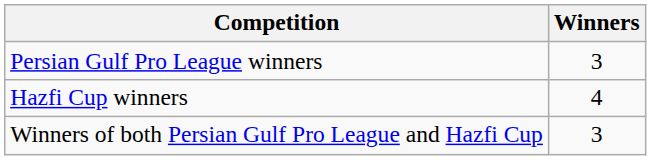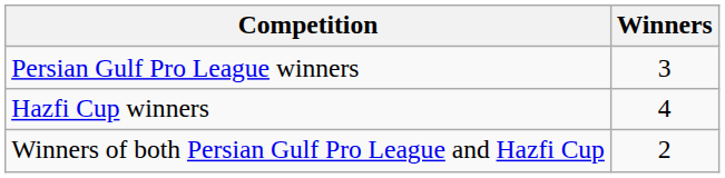 <table class="wikitable sortable">
 <tr style="background:#efefef;">
 <th>Competition</th>
 <th>Winners</th>
 </tr>
 <tr>
 <td><a href='#'>Persian Gulf Pro League</a> winners</td>
 <td align=center>3</td>
 </tr>
 <tr>
 <td><a href='#'>Hazfi Cup</a> winners</td>
 <td align=center>4</td>
 </tr>
 <tr>
 <td>Winners of both <a href='#'>Persian Gulf Pro League</a> and <a href='#'>Hazfi Cup</a></td>
-<td align=center>3</td>
+<td align=center>2</td>
 </tr>
 </table>
